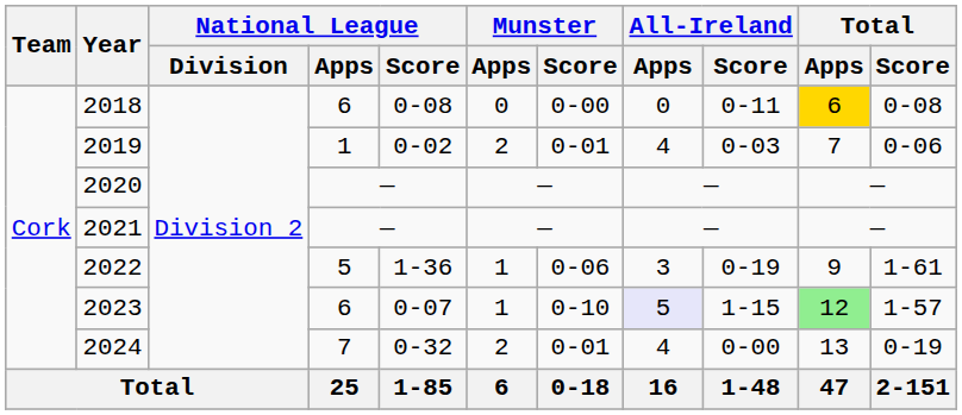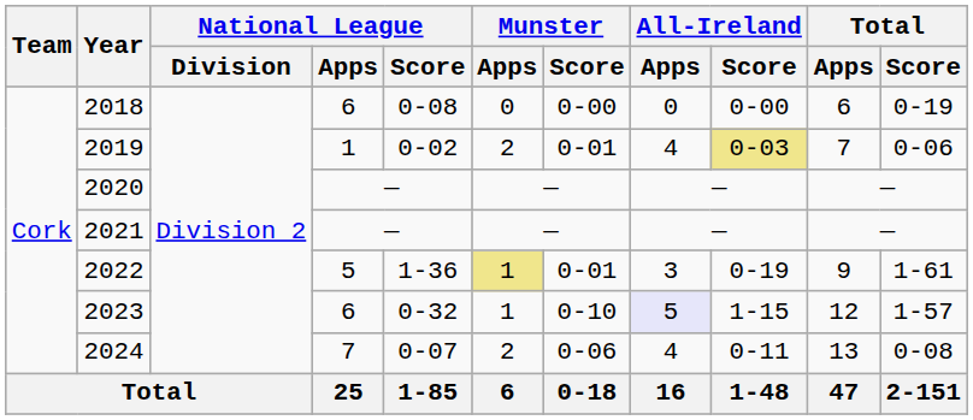 <table class="wikitable" style="text-align:center">
 <tr>
 <th rowspan="2">Team</th>
 <th rowspan="2">Year</th>
 <th colspan="3"><a href='#'>National League</a></th>
 <th colspan="2"><a href='#'>Munster</a></th>
 <th colspan="2"><a href='#'>All-Ireland</a></th>
 <th colspan="2">Total</th>
 </tr>
 <tr>
 <th>Division</th>
 <th>Apps</th>
 <th>Score</th>
 <th>Apps</th>
 <th>Score</th>
 <th>Apps</th>
 <th>Score</th>
 <th>Apps</th>
 <th>Score</th>
 </tr>
 <tr>
 <td rowspan="7"><a href='#'>Cork</a></td>
 <td>2018</td>
 <td rowspan="7"><a href='#'>Division 2</a></td>
 <td>6</td>
 <td>0-08</td>
 <td>0</td>
 <td>0-00</td>
 <td>0</td>
-<td>0-11</td>
-<td style="background: gold;">6</td>
-<td>0-08</td>
+<td>0-00</td>
+<td>6</td>
+<td>0-19</td>
 </tr>
 <tr>
 <td>2019</td>
 <td>1</td>
 <td>0-02</td>
 <td>2</td>
 <td>0-01</td>
 <td>4</td>
-<td>0-03</td>
+<td style="background: khaki;">0-03</td>
 <td>7</td>
 <td>0-06</td>
 </tr>
 <tr>
 <td>2020</td>
 <td colspan=2>—</td>
 <td colspan=2>—</td>
 <td colspan=2>—</td>
 <td colspan=2>—</td>
 </tr>
 <tr>
 <td>2021</td>
 <td colspan=2>—</td>
 <td colspan=2>—</td>
 <td colspan=2>—</td>
 <td colspan=2>—</td>
 </tr>
 <tr>
 <td>2022</td>
 <td>5</td>
 <td>1-36</td>
-<td>1</td>
-<td>0-06</td>
+<td style="background: khaki;">1</td>
+<td>0-01</td>
 <td>3</td>
 <td>0-19</td>
 <td>9</td>
 <td>1-61</td>
 </tr>
 <tr>
 <td>2023</td>
 <td>6</td>
-<td>0-07</td>
+<td>0-32</td>
 <td>1</td>
 <td>0-10</td>
 <td style="background: lavender;">5</td>
 <td>1-15</td>
-<td style="background: lightgreen;">12</td>
+<td>12</td>
 <td>1-57</td>
 </tr>
 <tr>
 <td>2024</td>
 <td>7</td>
-<td>0-32</td>
+<td>0-07</td>
 <td>2</td>
-<td>0-01</td>
+<td>0-06</td>
 <td>4</td>
-<td>0-00</td>
+<td>0-11</td>
 <td>13</td>
-<td>0-19</td>
+<td>0-08</td>
 </tr>
 <tr>
 <th colspan="3">Total</th>
 <th>25</th>
 <th>1-85</th>
 <th>6</th>
 <th>0-18</th>
 <th>16</th>
 <th>1-48</th>
 <th>47</th>
 <th>2-151</th>
 </tr>
 </table>
